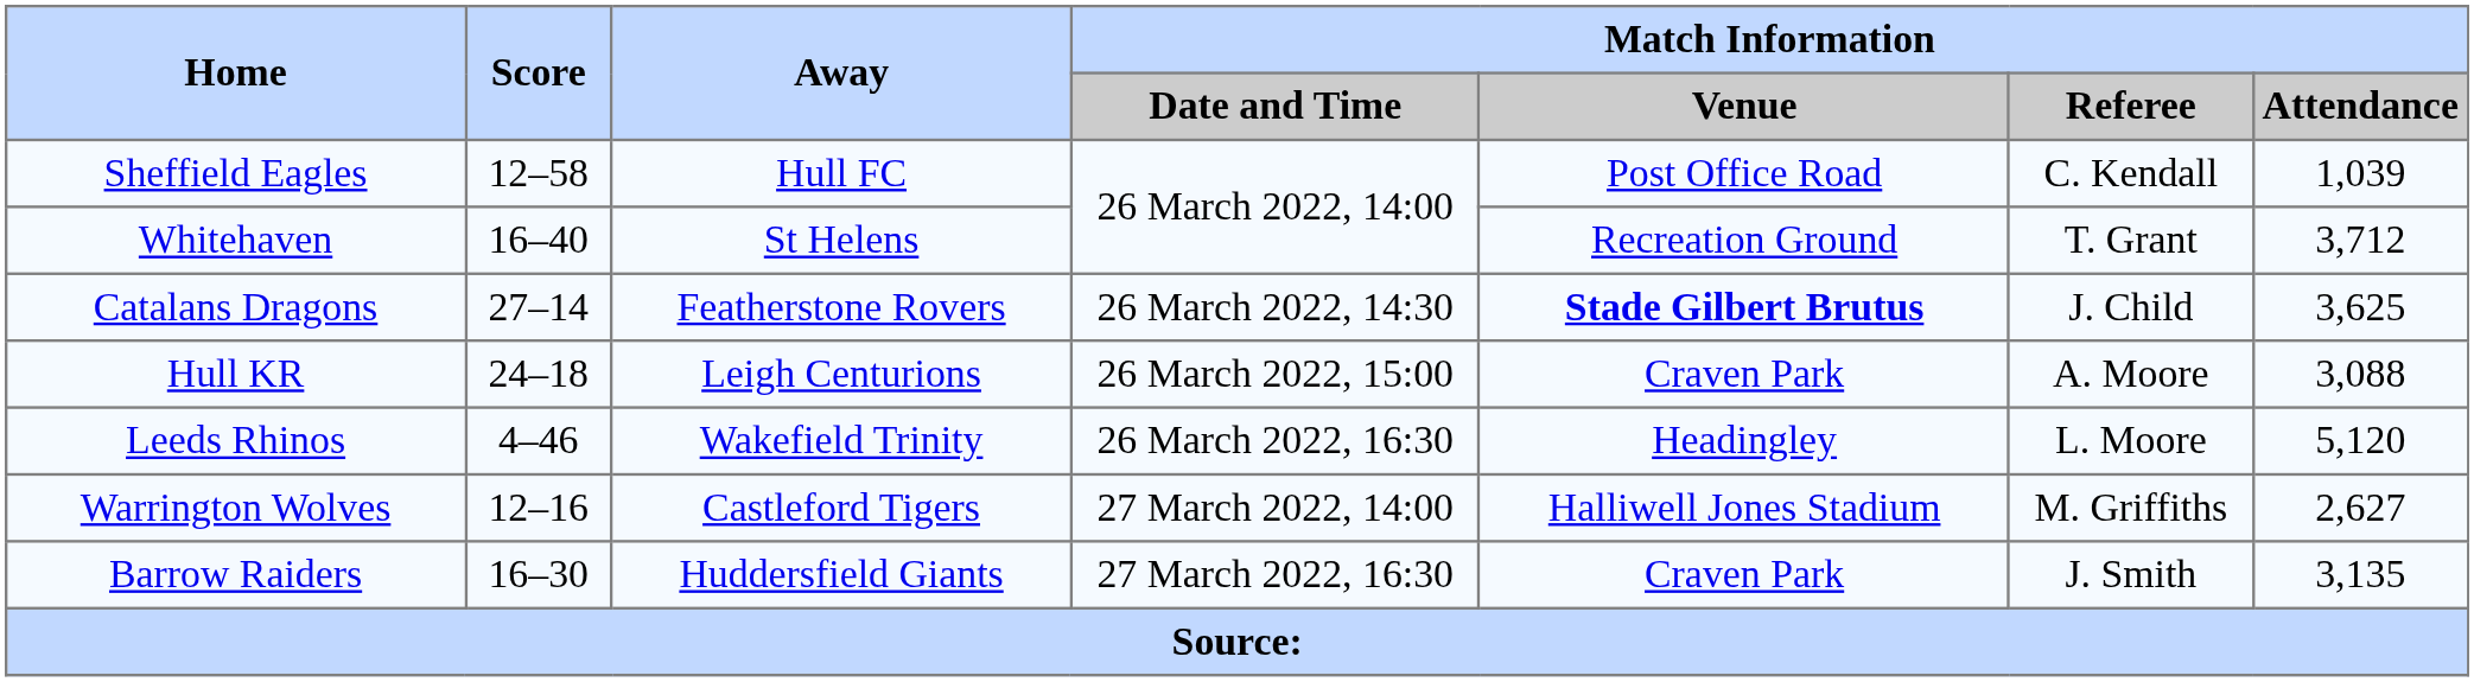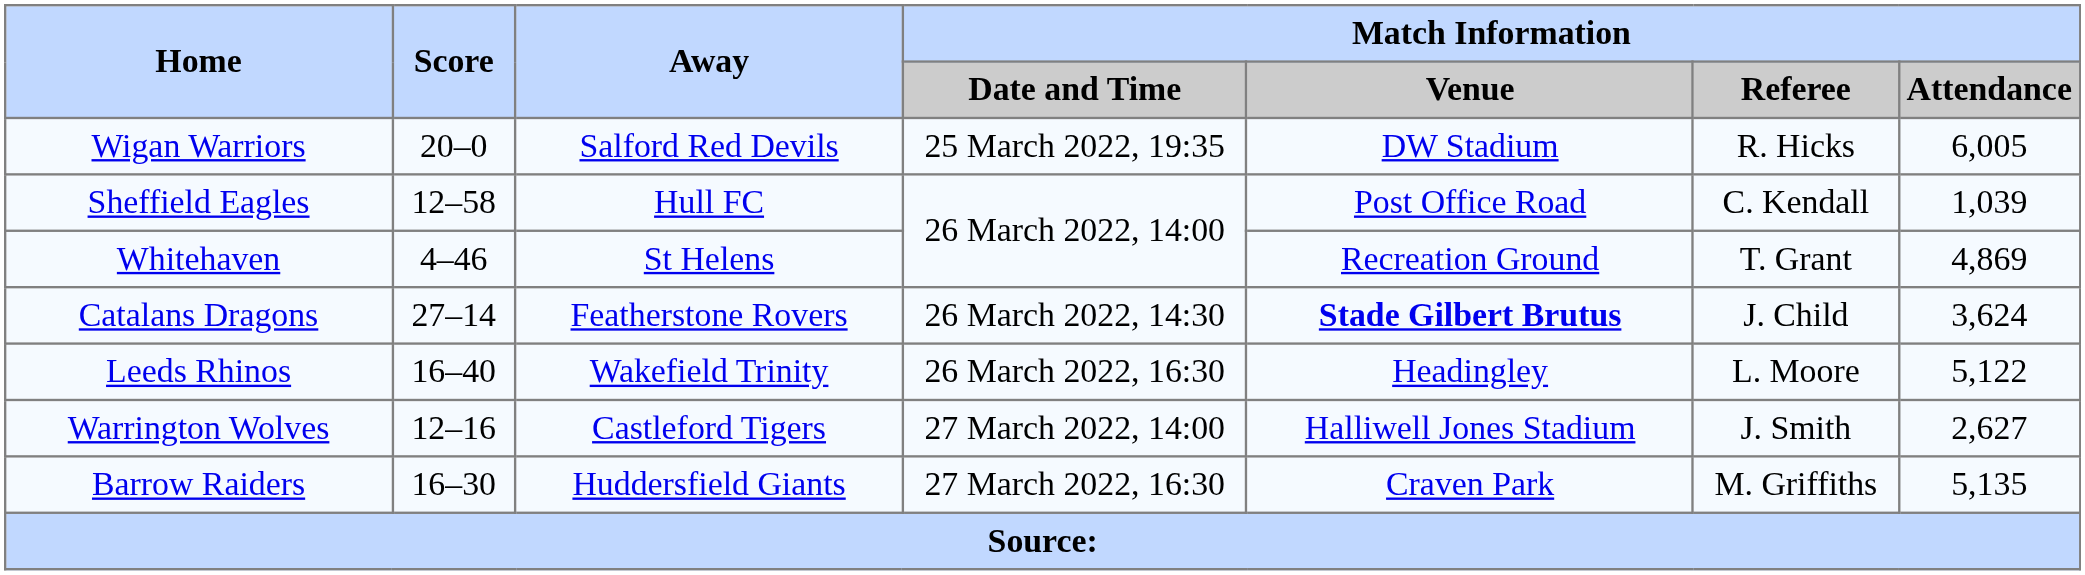 <table border=1 style="border-collapse:collapse; font-size:90%; text-align:center"; cellpadding=3 cellspacing=0 width=100%>
 <tr bgcolor="#c1d8ff">
 <th rowspan=2 width=19%>Home</th>
 <th rowspan=2 width=6%>Score</th>
 <th rowspan=2 width=19%>Away</th>
 <th colspan=4>Match Information</th>
 </tr>
 <tr bgcolor="#cccccc">
 <th width=17%>Date and Time</th>
 <th width=22%>Venue</th>
 <th width=10%>Referee</th>
 <th width=7%>Attendance</th>
 </tr>
 <tr bgcolor=#f5faff>
+<td> <a href='#'>Wigan Warriors</a></td>
+<td>20–0</td>
+<td> <a href='#'>Salford Red Devils</a></td>
+<td>25 March 2022, 19:35</td>
+<td><a href='#'>DW Stadium</a></td>
+<td>R. Hicks</td>
+<td>6,005</td>
+</tr>
+<tr bgcolor=#f5faff>
 <td> <a href='#'>Sheffield Eagles</a></td>
 <td>12–58</td>
 <td> <a href='#'>Hull FC</a></td>
 <td Rowspan=2>26 March 2022, 14:00</td>
 <td><a href='#'>Post Office Road</a></td>
 <td>C. Kendall</td>
 <td>1,039</td>
 </tr>
 <tr bgcolor=#f5faff>
 <td> <a href='#'>Whitehaven</a></td>
-<td>16–40</td>
+<td>4–46</td>
 <td> <a href='#'>St Helens</a></td>
 <td><a href='#'>Recreation Ground</a></td>
 <td>T. Grant</td>
-<td>3,712</td>
+<td>4,869</td>
 </tr>
 <tr bgcolor=#f5faff>
 <td> <a href='#'>Catalans Dragons</a></td>
 <td>27–14</td>
 <td> <a href='#'>Featherstone Rovers</a></td>
 <td>26 March 2022, 14:30</td>
 <td><strong><a href='#'>Stade Gilbert Brutus</a></strong></td>
 <td>J. Child</td>
-<td>3,625</td>
-</tr>
-<tr bgcolor=#f5faff>
-<td> <a href='#'>Hull KR</a></td>
-<td>24–18</td>
-<td> <a href='#'>Leigh Centurions</a></td>
-<td>26 March 2022, 15:00</td>
-<td><a href='#'>Craven Park</a></td>
-<td>A. Moore</td>
-<td>3,088</td>
+<td>3,624</td>
 </tr>
 <tr bgcolor=#f5faff>
 <td> <a href='#'>Leeds Rhinos</a></td>
-<td>4–46</td>
+<td>16–40</td>
 <td> <a href='#'>Wakefield Trinity</a></td>
 <td>26 March 2022, 16:30</td>
 <td><a href='#'>Headingley</a></td>
 <td>L. Moore</td>
-<td>5,120</td>
+<td>5,122</td>
 </tr>
 <tr bgcolor=#f5faff>
 <td> <a href='#'>Warrington Wolves</a></td>
 <td>12–16</td>
 <td> <a href='#'>Castleford Tigers</a></td>
 <td>27 March 2022, 14:00</td>
 <td><a href='#'>Halliwell Jones Stadium</a></td>
-<td>M. Griffiths</td>
+<td>J. Smith</td>
 <td>2,627</td>
 </tr>
 <tr bgcolor=#f5faff>
 <td> <a href='#'>Barrow Raiders</a></td>
 <td>16–30</td>
 <td> <a href='#'>Huddersfield Giants</a></td>
 <td>27 March 2022, 16:30</td>
 <td><a href='#'>Craven Park</a></td>
-<td>J. Smith</td>
-<td>3,135</td>
+<td>M. Griffiths</td>
+<td>5,135</td>
 </tr>
 <tr style="background:#c1d8ff;">
 <th colspan=7>Source:</th>
 </tr>
 </table>
